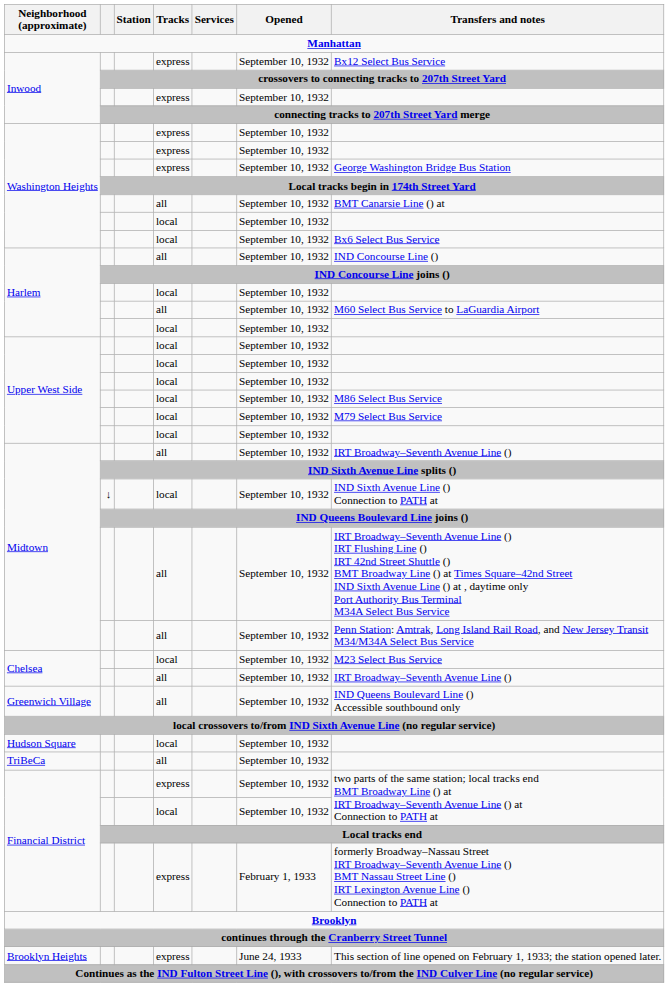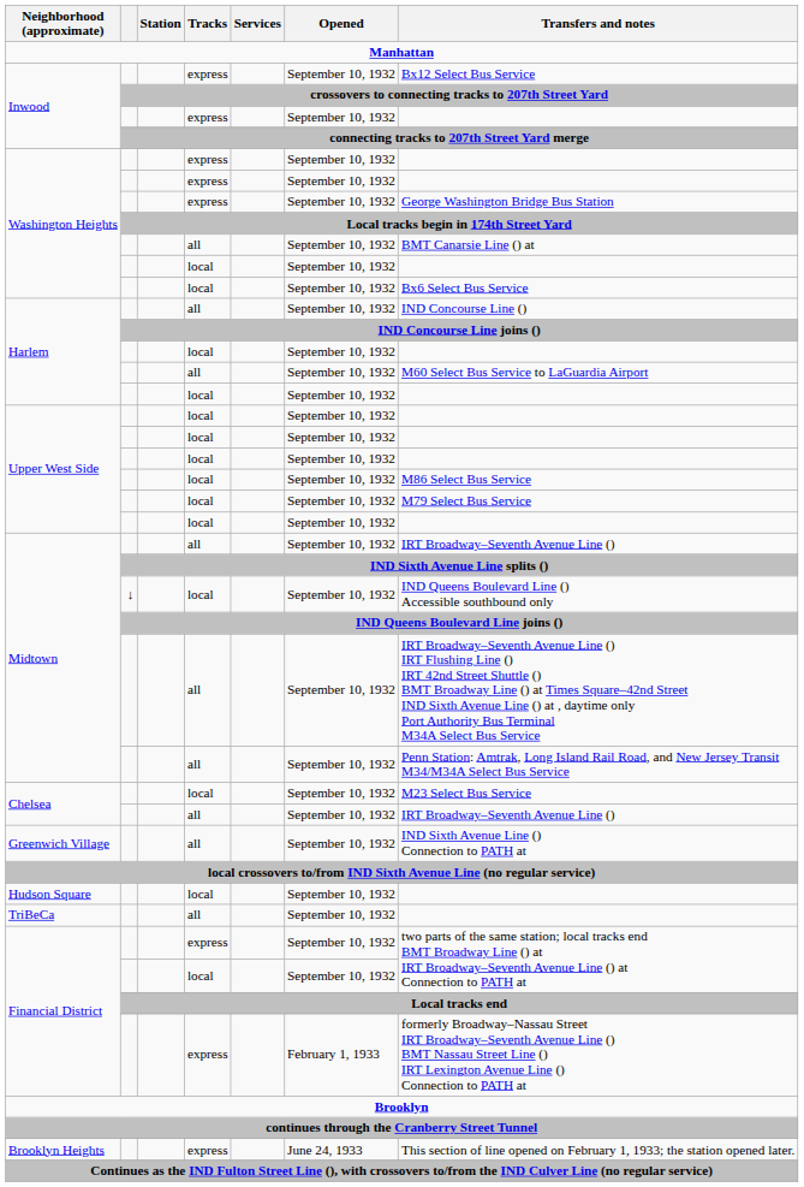 <table class="wikitable" border="1">
 <tr>
 <th>Neighborhood<br>(approximate)</th>
 <th></th>
 <th>Station</th>
 <th>Tracks</th>
 <th>Services</th>
 <th>Opened</th>
 <th>Transfers and notes</th>
 </tr>
 <tr>
 <td align=center colspan=7><strong><a href='#'>Manhattan</a></strong></td>
 </tr>
 <tr>
 <td rowspan=4><a href='#'>Inwood</a></td>
 <td align=center></td>
 <td></td>
 <td>express</td>
 <td></td>
 <td nowrap>September 10, 1932</td>
 <td><a href='#'>Bx12 Select Bus Service</a></td>
 </tr>
 <tr>
 <th colspan=6 style="background:silver;">crossovers to connecting tracks to <a href='#'>207th Street Yard</a></th>
 </tr>
 <tr>
 <td></td>
 <td></td>
 <td>express</td>
 <td></td>
 <td>September 10, 1932</td>
 <td></td>
 </tr>
 <tr>
 <th colspan=6 style="background:silver;">connecting tracks to <a href='#'>207th Street Yard</a> merge</th>
 </tr>
 <tr>
 <td rowspan=7><a href='#'>Washington Heights</a></td>
 <td align=center></td>
 <td></td>
 <td>express</td>
 <td></td>
 <td>September 10, 1932</td>
 <td></td>
 </tr>
 <tr>
 <td align=center></td>
 <td></td>
 <td>express</td>
 <td></td>
 <td>September 10, 1932</td>
 <td></td>
 </tr>
 <tr>
 <td align=center></td>
 <td></td>
 <td>express</td>
 <td></td>
 <td>September 10, 1932</td>
 <td><a href='#'>George Washington Bridge Bus Station</a></td>
 </tr>
 <tr>
 <th colspan=6 style="background:silver;">Local tracks begin in <a href='#'>174th Street Yard</a></th>
 </tr>
 <tr>
 <td align=center></td>
 <td></td>
 <td>all</td>
 <td></td>
 <td>September 10, 1932</td>
 <td><a href='#'>BMT Canarsie Line</a> () at </td>
 </tr>
 <tr>
 <td></td>
 <td></td>
 <td>local</td>
 <td></td>
 <td>September 10, 1932</td>
 <td></td>
 </tr>
 <tr>
 <td></td>
 <td></td>
 <td>local</td>
 <td></td>
 <td>September 10, 1932</td>
 <td><a href='#'>Bx6 Select Bus Service</a></td>
 </tr>
 <tr>
 <td rowspan=5><a href='#'>Harlem</a></td>
 <td></td>
 <td></td>
 <td>all</td>
 <td></td>
 <td>September 10, 1932</td>
 <td><a href='#'>IND Concourse Line</a> ()</td>
 </tr>
 <tr>
 <th colspan=6 style="background:silver;"><a href='#'>IND Concourse Line</a> joins ()</th>
 </tr>
 <tr>
 <td></td>
 <td></td>
 <td>local</td>
 <td></td>
 <td>September 10, 1932</td>
 <td></td>
 </tr>
 <tr>
 <td align=center></td>
 <td></td>
 <td>all</td>
 <td></td>
 <td>September 10, 1932</td>
 <td><a href='#'>M60 Select Bus Service</a> to <a href='#'>LaGuardia Airport</a></td>
 </tr>
 <tr>
 <td></td>
 <td></td>
 <td>local</td>
 <td></td>
 <td>September 10, 1932</td>
 <td></td>
 </tr>
 <tr>
 <td rowspan=6><a href='#'>Upper West Side</a></td>
 <td></td>
 <td></td>
 <td>local</td>
 <td></td>
 <td>September 10, 1932</td>
 <td></td>
 </tr>
 <tr>
 <td></td>
 <td></td>
 <td>local</td>
 <td></td>
 <td>September 10, 1932</td>
 <td></td>
 </tr>
 <tr>
 <td></td>
 <td></td>
 <td>local</td>
 <td></td>
 <td>September 10, 1932</td>
 <td></td>
 </tr>
 <tr>
 <td></td>
 <td></td>
 <td>local</td>
 <td></td>
 <td>September 10, 1932</td>
 <td><a href='#'>M86 Select Bus Service</a></td>
 </tr>
 <tr>
 <td></td>
 <td></td>
 <td>local</td>
 <td></td>
 <td>September 10, 1932</td>
 <td><a href='#'>M79 Select Bus Service</a></td>
 </tr>
 <tr>
 <td></td>
 <td></td>
 <td>local</td>
 <td></td>
 <td>September 10, 1932</td>
 <td></td>
 </tr>
 <tr>
 <td rowspan=6><a href='#'>Midtown</a></td>
 <td align=center></td>
 <td></td>
 <td>all</td>
 <td></td>
 <td>September 10, 1932</td>
 <td><a href='#'>IRT Broadway–Seventh Avenue Line</a> ()</td>
 </tr>
 <tr>
 <th colspan=6 style="background:silver;"><a href='#'>IND Sixth Avenue Line</a> splits ()</th>
 </tr>
 <tr>
 <td> ↓</td>
 <td></td>
 <td>local</td>
 <td></td>
 <td>September 10, 1932</td>
-<td><a href='#'>IND Sixth Avenue Line</a> ()<br>Connection to <a href='#'>PATH</a> at </td>
+<td><a href='#'>IND Queens Boulevard Line</a> ()<br>Accessible southbound only</td>
 </tr>
 <tr>
 <th colspan=6 style="background:silver;"><a href='#'>IND Queens Boulevard Line</a> joins ()</th>
 </tr>
 <tr>
 <td align=center></td>
 <td></td>
 <td>all</td>
 <td></td>
 <td>September 10, 1932</td>
 <td><a href='#'>IRT Broadway–Seventh Avenue Line</a> ()<br><a href='#'>IRT Flushing Line</a> ()<br><a href='#'>IRT 42nd Street Shuttle</a> ()<br><a href='#'>BMT Broadway Line</a> () at <a href='#'>Times Square–42nd Street</a><br><a href='#'>IND Sixth Avenue Line</a> () at , daytime only<br><a href='#'>Port Authority Bus Terminal</a><br><a href='#'>M34A Select Bus Service</a></td>
 </tr>
 <tr>
 <td align=center></td>
 <td></td>
 <td>all</td>
 <td></td>
 <td>September 10, 1932</td>
 <td><a href='#'>Penn Station</a>: <a href='#'>Amtrak</a>, <a href='#'>Long Island Rail Road</a>, and <a href='#'>New Jersey Transit</a><br><a href='#'>M34/M34A Select Bus Service</a></td>
 </tr>
 <tr>
 <td rowspan=2><a href='#'>Chelsea</a></td>
 <td></td>
 <td></td>
 <td>local</td>
 <td></td>
 <td>September 10, 1932</td>
 <td><a href='#'>M23 Select Bus Service</a></td>
 </tr>
 <tr>
 <td align=center></td>
 <td></td>
 <td>all</td>
 <td></td>
 <td>September 10, 1932</td>
 <td><a href='#'>IRT Broadway–Seventh Avenue Line</a> ()</td>
 </tr>
 <tr>
 <td><a href='#'>Greenwich Village</a></td>
 <td align=center></td>
 <td></td>
 <td>all</td>
 <td></td>
 <td>September 10, 1932</td>
-<td><a href='#'>IND Queens Boulevard Line</a> ()<br>Accessible southbound only</td>
+<td><a href='#'>IND Sixth Avenue Line</a> ()<br>Connection to <a href='#'>PATH</a> at </td>
 </tr>
 <tr>
 <th colspan=7 style="background:silver;">local crossovers to/from <a href='#'>IND Sixth Avenue Line</a> (no regular service)</th>
 </tr>
 <tr>
 <td><a href='#'>Hudson Square</a></td>
 <td></td>
 <td></td>
 <td>local</td>
 <td></td>
 <td>September 10, 1932</td>
 <td></td>
 </tr>
 <tr>
 <td><a href='#'>TriBeCa</a></td>
 <td></td>
 <td></td>
 <td>all</td>
 <td></td>
 <td>September 10, 1932</td>
 <td></td>
 </tr>
 <tr>
 <td rowspan=4><a href='#'>Financial District</a></td>
 <td align=center></td>
 <td></td>
 <td>express</td>
 <td></td>
 <td>September 10, 1932</td>
 <td rowspan=2>two parts of the same station; local tracks end<br><a href='#'>BMT Broadway Line</a> () at <br><a href='#'>IRT Broadway–Seventh Avenue Line</a> () at <br>Connection to <a href='#'>PATH</a> at </td>
 </tr>
 <tr>
 <td align=center></td>
 <td></td>
 <td>local</td>
 <td></td>
 <td>September 10, 1932</td>
 </tr>
 <tr>
 <th colspan=6 style="background:silver;">Local tracks end</th>
 </tr>
 <tr>
 <td align=center></td>
 <td></td>
 <td>express</td>
 <td></td>
 <td>February 1, 1933</td>
 <td>formerly Broadway–Nassau Street<br><a href='#'>IRT Broadway–Seventh Avenue Line</a> ()<br><a href='#'>BMT Nassau Street Line</a> ()<br><a href='#'>IRT Lexington Avenue Line</a> ()<br>Connection to <a href='#'>PATH</a> at </td>
 </tr>
 <tr>
 <td align=center colspan=7><strong><a href='#'>Brooklyn</a></strong></td>
 </tr>
 <tr>
 <th colspan=7 style="background:silver;">continues through the <a href='#'>Cranberry Street Tunnel</a></th>
 </tr>
 <tr>
 <td><a href='#'>Brooklyn Heights</a></td>
 <td></td>
 <td></td>
 <td>express</td>
 <td></td>
 <td>June 24, 1933</td>
 <td>This section of line opened on February 1, 1933; the station opened later.</td>
 </tr>
 <tr>
 <th colspan=7 style="background:silver;">Continues as the <a href='#'>IND Fulton Street Line</a> (), with crossovers to/from the <a href='#'>IND Culver Line</a> (no regular service)</th>
 </tr>
 </table>
